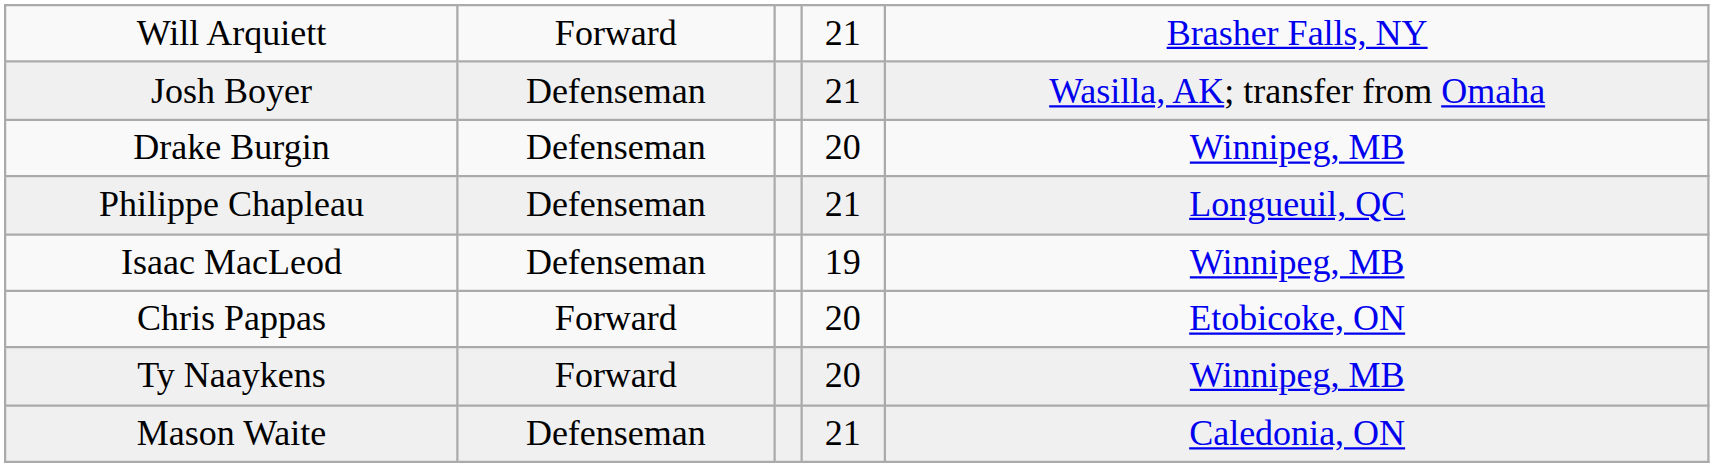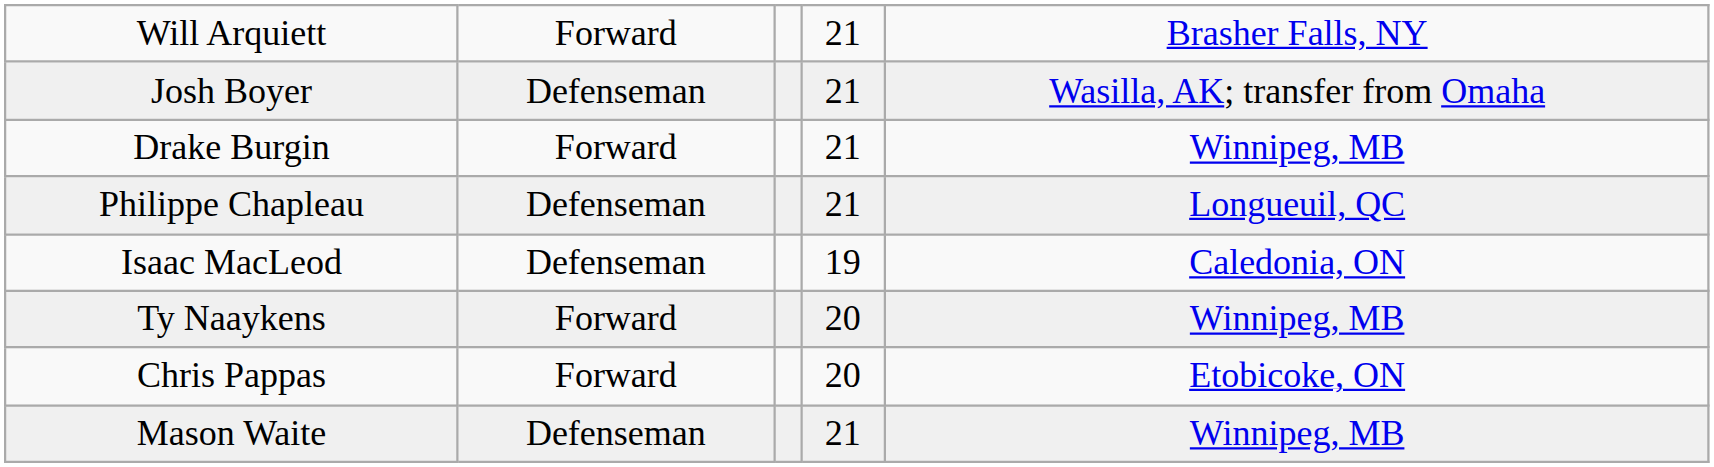 <table class="wikitable" width="60%">
 <tr align="center" bgcolor="">
 <td>Will Arquiett</td>
 <td>Forward</td>
 <td></td>
 <td>21</td>
 <td><a href='#'>Brasher Falls, NY</a></td>
 </tr>
 <tr align="center" bgcolor="f0f0f0">
 <td>Josh Boyer</td>
 <td>Defenseman</td>
 <td></td>
 <td>21</td>
 <td><a href='#'>Wasilla, AK</a>; transfer from <a href='#'>Omaha</a></td>
 </tr>
 <tr align="center" bgcolor="">
 <td>Drake Burgin</td>
-<td>Defenseman</td>
+<td>Forward</td>
 <td></td>
-<td>20</td>
+<td>21</td>
 <td><a href='#'>Winnipeg, MB</a></td>
 </tr>
 <tr align="center" bgcolor="f0f0f0">
 <td>Philippe Chapleau</td>
 <td>Defenseman</td>
 <td></td>
 <td>21</td>
 <td><a href='#'>Longueuil, QC</a></td>
 </tr>
 <tr align="center" bgcolor="">
 <td>Isaac MacLeod</td>
 <td>Defenseman</td>
 <td></td>
 <td>19</td>
+<td><a href='#'>Caledonia, ON</a></td>
+</tr>
+<tr align="center" bgcolor="f0f0f0">
+<td>Ty Naaykens</td>
+<td>Forward</td>
+<td></td>
+<td>20</td>
 <td><a href='#'>Winnipeg, MB</a></td>
 </tr>
 <tr align="center" bgcolor="">
 <td>Chris Pappas</td>
 <td>Forward</td>
 <td></td>
 <td>20</td>
 <td><a href='#'>Etobicoke, ON</a></td>
 </tr>
 <tr align="center" bgcolor="f0f0f0">
-<td>Ty Naaykens</td>
-<td>Forward</td>
-<td></td>
-<td>20</td>
-<td><a href='#'>Winnipeg, MB</a></td>
-</tr>
-<tr align="center" bgcolor="f0f0f0">
 <td>Mason Waite</td>
 <td>Defenseman</td>
 <td></td>
 <td>21</td>
-<td><a href='#'>Caledonia, ON</a></td>
+<td><a href='#'>Winnipeg, MB</a></td>
 </tr>
 </table>
